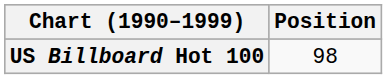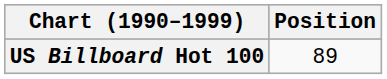 <table class="wikitable plainrowheaders" style="text-align:center">
 <tr>
 <th>Chart (1990–1999)</th>
 <th>Position</th>
 </tr>
 <tr>
 <th scope="row">US <em>Billboard</em> Hot 100</th>
-<td>98</td>
+<td>89</td>
 </tr>
 </table>
